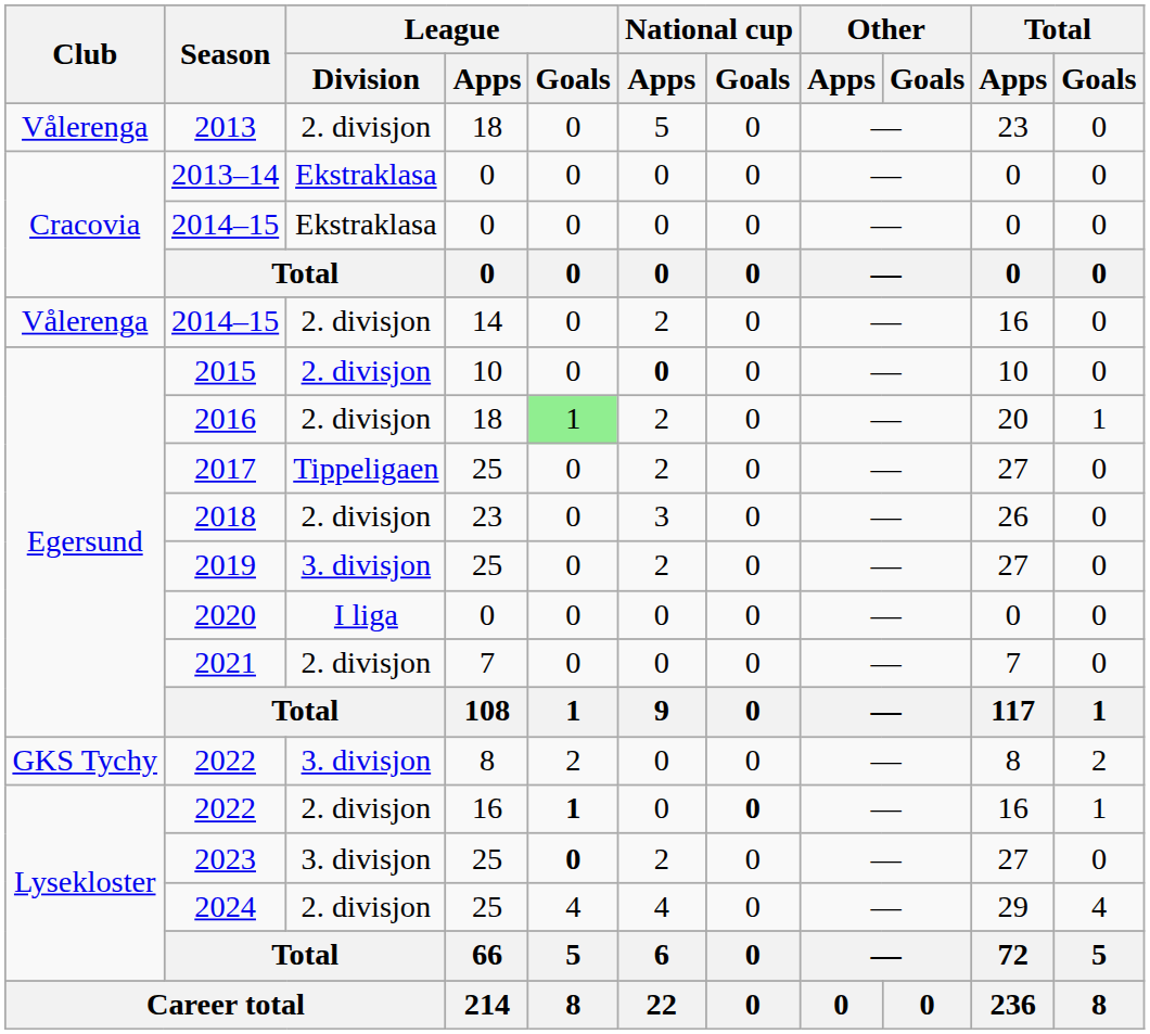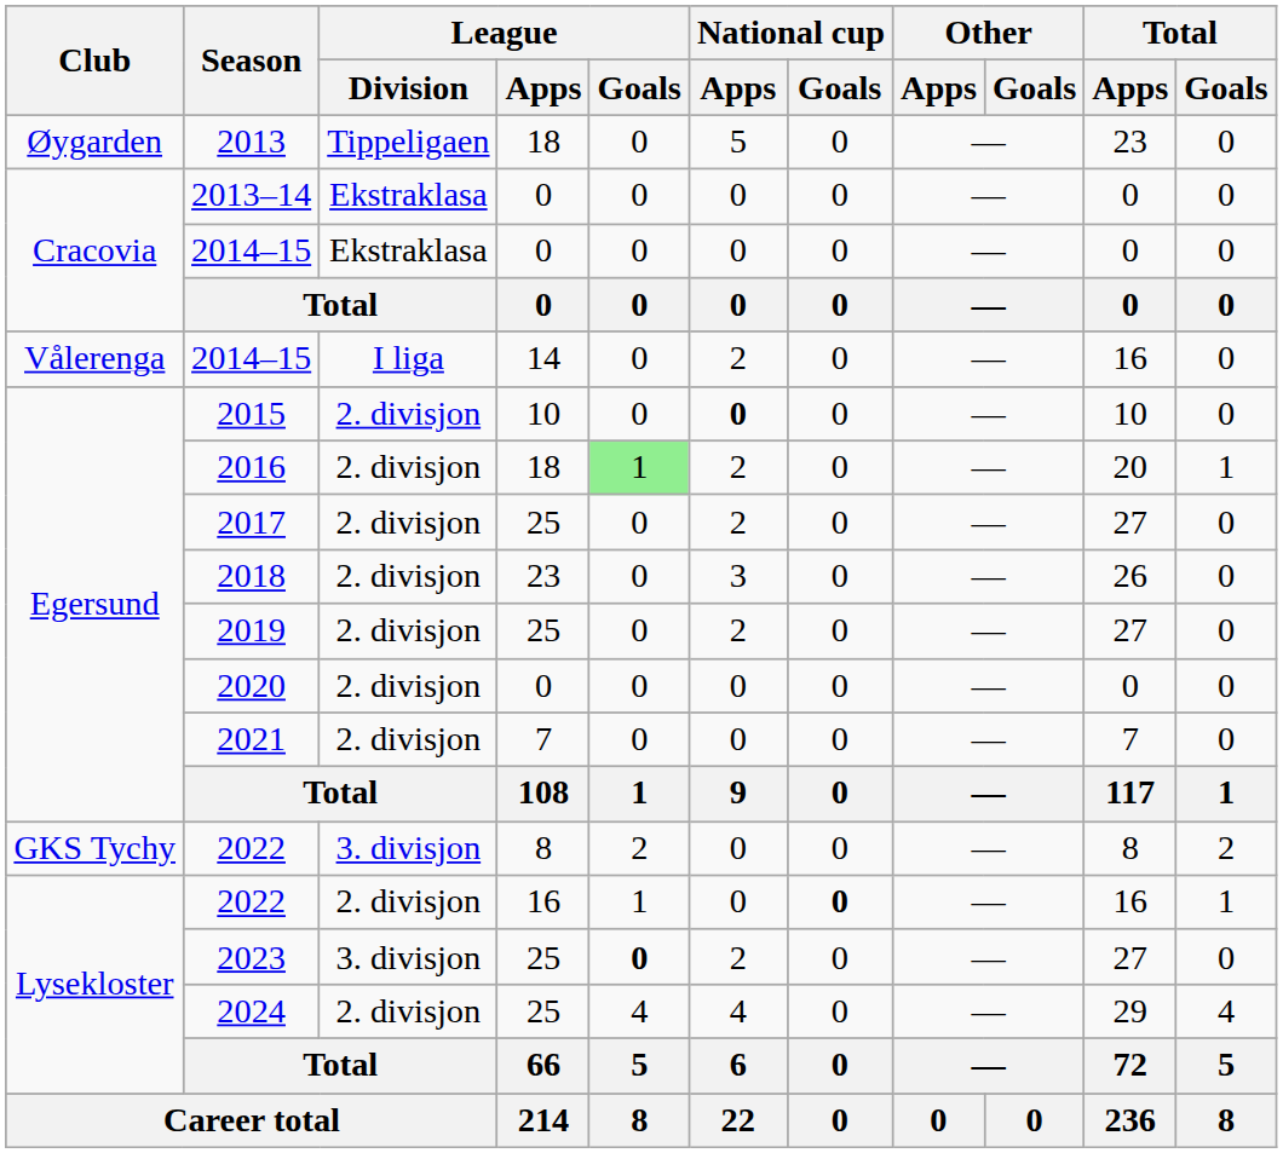 <table class="wikitable" style="text-align: center;">
 <tr>
 <th rowspan="2">Club</th>
 <th rowspan="2">Season</th>
 <th colspan="3">League</th>
 <th colspan="2">National cup</th>
 <th colspan="2">Other</th>
 <th colspan="2">Total</th>
 </tr>
 <tr>
 <th>Division</th>
 <th>Apps</th>
 <th>Goals</th>
 <th>Apps</th>
 <th>Goals</th>
 <th>Apps</th>
 <th>Goals</th>
 <th>Apps</th>
 <th>Goals</th>
 </tr>
 <tr>
-<td><a href='#'>Vålerenga</a></td>
+<td><a href='#'>Øygarden</a></td>
 <td><a href='#'>2013</a></td>
-<td>2. divisjon</td>
+<td><a href='#'>Tippeligaen</a></td>
 <td>18</td>
 <td>0</td>
 <td>5</td>
 <td>0</td>
 <td colspan="2">—</td>
 <td>23</td>
 <td>0</td>
 </tr>
 <tr>
 <td rowspan="3"><a href='#'>Cracovia</a></td>
 <td><a href='#'>2013–14</a></td>
 <td><a href='#'>Ekstraklasa</a></td>
 <td>0</td>
 <td>0</td>
 <td>0</td>
 <td>0</td>
 <td colspan="2">—</td>
 <td>0</td>
 <td>0</td>
 </tr>
 <tr>
 <td><a href='#'>2014–15</a></td>
 <td>Ekstraklasa</td>
 <td>0</td>
 <td>0</td>
 <td>0</td>
 <td>0</td>
 <td colspan="2">—</td>
 <td>0</td>
 <td>0</td>
 </tr>
 <tr>
 <th colspan="2">Total</th>
 <th>0</th>
 <th>0</th>
 <th>0</th>
 <th>0</th>
 <th colspan="2">—</th>
 <th>0</th>
 <th>0</th>
 </tr>
 <tr>
 <td><a href='#'>Vålerenga</a></td>
 <td><a href='#'>2014–15</a></td>
-<td>2. divisjon</td>
+<td><a href='#'>I liga</a></td>
 <td>14</td>
 <td>0</td>
 <td>2</td>
 <td>0</td>
 <td colspan="2">—</td>
 <td>16</td>
 <td>0</td>
 </tr>
 <tr>
 <td rowspan="8"><a href='#'>Egersund</a></td>
 <td><a href='#'>2015</a></td>
 <td><a href='#'>2. divisjon</a></td>
 <td>10</td>
 <td>0</td>
 <td><strong>0</strong></td>
 <td>0</td>
 <td colspan="2">—</td>
 <td>10</td>
 <td>0</td>
 </tr>
 <tr>
 <td><a href='#'>2016</a></td>
 <td>2. divisjon</td>
 <td>18</td>
 <td style="background: lightgreen;">1</td>
 <td>2</td>
 <td>0</td>
 <td colspan="2">—</td>
 <td>20</td>
 <td>1</td>
 </tr>
 <tr>
 <td><a href='#'>2017</a></td>
-<td><a href='#'>Tippeligaen</a></td>
+<td>2. divisjon</td>
 <td>25</td>
 <td>0</td>
 <td>2</td>
 <td>0</td>
 <td colspan="2">—</td>
 <td>27</td>
 <td>0</td>
 </tr>
 <tr>
 <td><a href='#'>2018</a></td>
 <td>2. divisjon</td>
 <td>23</td>
 <td>0</td>
 <td>3</td>
 <td>0</td>
 <td colspan="2">—</td>
 <td>26</td>
 <td>0</td>
 </tr>
 <tr>
 <td><a href='#'>2019</a></td>
-<td><a href='#'>3. divisjon</a></td>
+<td>2. divisjon</td>
 <td>25</td>
 <td>0</td>
 <td>2</td>
 <td>0</td>
 <td colspan="2">—</td>
 <td>27</td>
 <td>0</td>
 </tr>
 <tr>
 <td><a href='#'>2020</a></td>
-<td><a href='#'>I liga</a></td>
+<td>2. divisjon</td>
 <td>0</td>
 <td>0</td>
 <td>0</td>
 <td>0</td>
 <td colspan="2">—</td>
 <td>0</td>
 <td>0</td>
 </tr>
 <tr>
 <td><a href='#'>2021</a></td>
 <td>2. divisjon</td>
 <td>7</td>
 <td>0</td>
 <td>0</td>
 <td>0</td>
 <td colspan="2">—</td>
 <td>7</td>
 <td>0</td>
 </tr>
 <tr>
 <th colspan="2">Total</th>
 <th>108</th>
 <th>1</th>
 <th>9</th>
 <th>0</th>
 <th colspan="2">—</th>
 <th>117</th>
 <th>1</th>
 </tr>
 <tr>
 <td><a href='#'>GKS Tychy</a></td>
 <td><a href='#'>2022</a></td>
 <td><a href='#'>3. divisjon</a></td>
 <td>8</td>
 <td>2</td>
 <td>0</td>
 <td>0</td>
 <td colspan="2">—</td>
 <td>8</td>
 <td>2</td>
 </tr>
 <tr>
 <td rowspan="4"><a href='#'>Lysekloster</a></td>
 <td><a href='#'>2022</a></td>
 <td>2. divisjon</td>
 <td>16</td>
-<td><strong>1</strong></td>
+<td>1</td>
 <td>0</td>
 <td><strong>0</strong></td>
 <td colspan="2">—</td>
 <td>16</td>
 <td>1</td>
 </tr>
 <tr>
 <td><a href='#'>2023</a></td>
 <td>3. divisjon</td>
 <td>25</td>
 <td><strong>0</strong></td>
 <td>2</td>
 <td>0</td>
 <td colspan="2">—</td>
 <td>27</td>
 <td>0</td>
 </tr>
 <tr>
 <td><a href='#'>2024</a></td>
 <td>2. divisjon</td>
 <td>25</td>
 <td>4</td>
 <td>4</td>
 <td>0</td>
 <td colspan="2">—</td>
 <td>29</td>
 <td>4</td>
 </tr>
 <tr>
 <th colspan="2">Total</th>
 <th>66</th>
 <th>5</th>
 <th>6</th>
 <th>0</th>
 <th colspan="2">—</th>
 <th>72</th>
 <th>5</th>
 </tr>
 <tr>
 <th colspan="3">Career total</th>
 <th>214</th>
 <th>8</th>
 <th>22</th>
 <th>0</th>
 <th>0</th>
 <th>0</th>
 <th>236</th>
 <th>8</th>
 </tr>
 </table>
